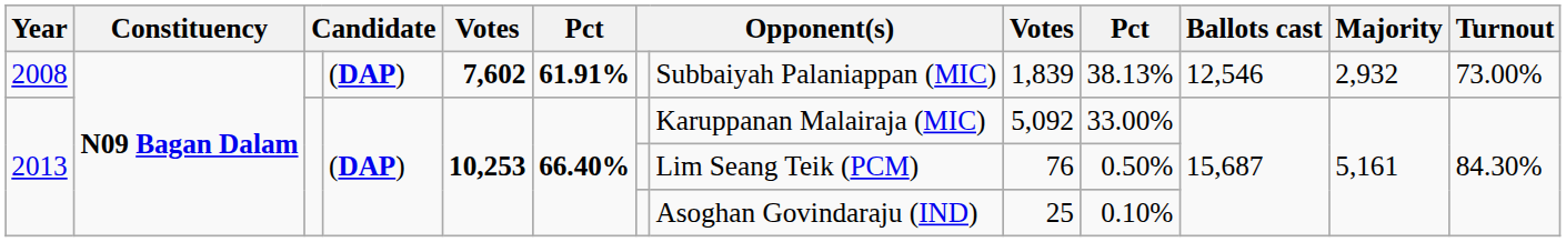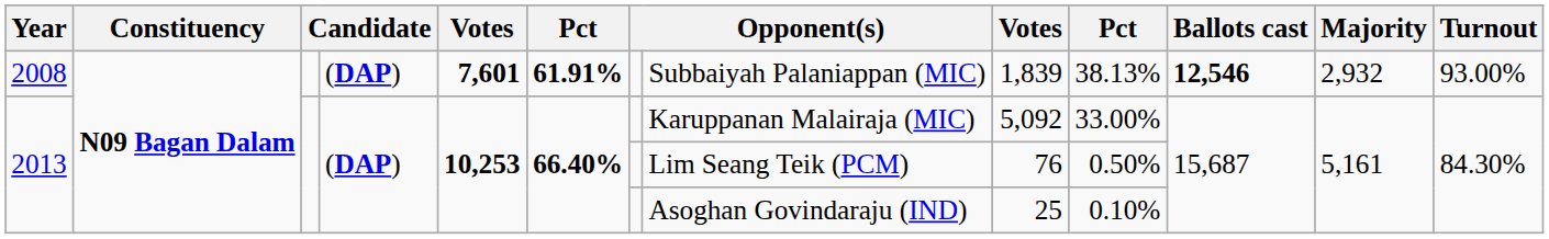 <table class="wikitable" style="margin:0.5em ; font-size:95%">
 <tr>
 <th>Year</th>
 <th>Constituency</th>
 <th colspan=2>Candidate</th>
 <th>Votes</th>
 <th>Pct</th>
 <th colspan=2>Opponent(s)</th>
 <th>Votes</th>
 <th>Pct</th>
 <th>Ballots cast</th>
 <th>Majority</th>
 <th>Turnout</th>
 </tr>
 <tr>
 <td><a href='#'>2008</a></td>
 <td rowspan=4><strong>N09 <a href='#'>Bagan Dalam</a></strong></td>
 <td></td>
 <td> (<a href='#'><strong>DAP</strong></a>)</td>
-<td align="right"><strong>7,602</strong></td>
+<td align="right"><strong>7,601</strong></td>
 <td><strong>61.91%</strong></td>
 <td></td>
 <td>Subbaiyah Palaniappan (<a href='#'>MIC</a>)</td>
 <td align="right">1,839</td>
 <td>38.13%</td>
-<td>12,546</td>
+<td><strong>12,546</strong></td>
 <td>2,932</td>
-<td>73.00%</td>
+<td>93.00%</td>
 </tr>
 <tr>
 <td rowspan=3><a href='#'>2013</a></td>
 <td rowspan=3 ></td>
 <td rowspan=3> (<a href='#'><strong>DAP</strong></a>)</td>
 <td rowspan=3 align="right"><strong>10,253</strong></td>
 <td rowspan=3><strong>66.40%</strong></td>
 <td></td>
 <td>Karuppanan Malairaja (<a href='#'>MIC</a>)</td>
 <td align="right">5,092</td>
 <td>33.00%</td>
 <td rowspan=3>15,687</td>
 <td rowspan=3>5,161</td>
 <td rowspan=3>84.30%</td>
 </tr>
 <tr>
 <td bgcolor=></td>
 <td>Lim Seang Teik (<a href='#'>PCM</a>)</td>
 <td align="right">76</td>
 <td align="right">0.50%</td>
 </tr>
 <tr>
 <td></td>
 <td>Asoghan Govindaraju (<a href='#'>IND</a>)</td>
 <td align="right">25</td>
 <td align="right">0.10%</td>
 </tr>
 </table>
